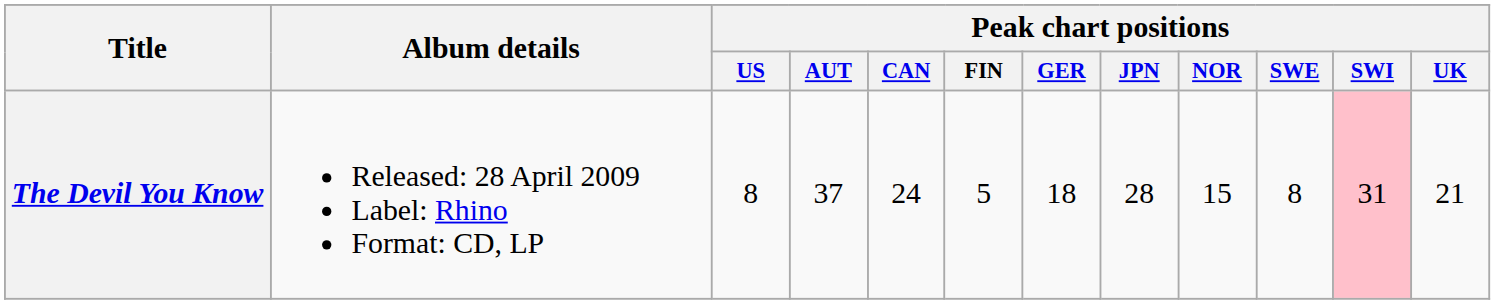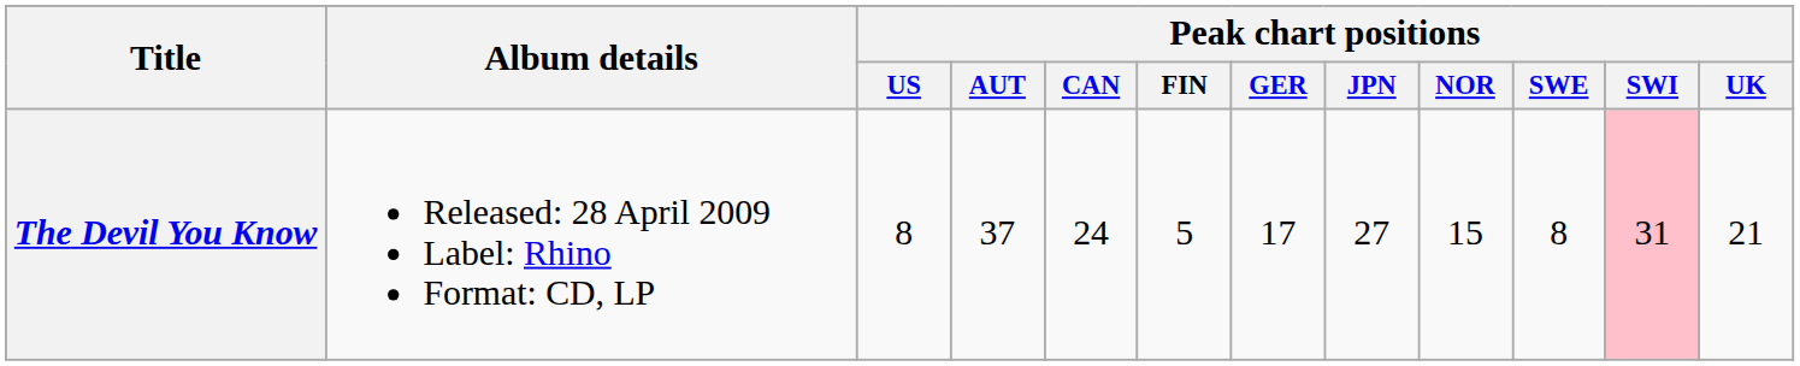 <table class="wikitable plainrowheaders">
 <tr>
 <th scope="col" rowspan="2"><strong>Title</strong></th>
 <th scope="col" rowspan="2" style="width:230px;">Album details</th>
 <th scope="col" colspan="10">Peak chart positions</th>
 </tr>
 <tr>
 <th style="width:3em;font-size:75%;"><a href='#'>US</a><br></th>
 <th style="width:3em;font-size:75%;"><a href='#'>AUT</a><br></th>
 <th style="width:3em;font-size:75%;"><a href='#'>CAN</a><br></th>
 <th style="width:3em;font-size:75%;">FIN<br></th>
 <th style="width:3em;font-size:75%;"><a href='#'>GER</a><br></th>
 <th style="width:3em;font-size:75%;"><a href='#'>JPN</a><br></th>
 <th style="width:3em;font-size:75%;"><a href='#'>NOR</a><br></th>
 <th style="width:3em;font-size:75%;"><a href='#'>SWE</a><br></th>
 <th style="width:3em;font-size:75%;"><a href='#'>SWI</a><br></th>
 <th style="width:3em;font-size:75%;"><a href='#'>UK</a><br></th>
 </tr>
 <tr>
 <th style="text-align:center;"scope="row"><em><a href='#'>The Devil You Know</a></em></th>
 <td><br><ul><li>Released: 28 April 2009</li><li>Label: <a href='#'>Rhino</a></li><li>Format: CD, LP</li></ul></td>
 <td style="text-align:center;">8</td>
 <td style="text-align:center;">37</td>
 <td style="text-align:center;">24</td>
 <td style="text-align:center;">5</td>
-<td style="text-align:center;">18</td>
-<td style="text-align:center;">28</td>
+<td style="text-align:center;">17</td>
+<td style="text-align:center;">27</td>
 <td style="text-align:center;">15</td>
 <td style="text-align:center;">8</td>
 <td style="background: pink; text-align:center;">31</td>
 <td style="text-align:center;">21</td>
 </tr>
 </table>
